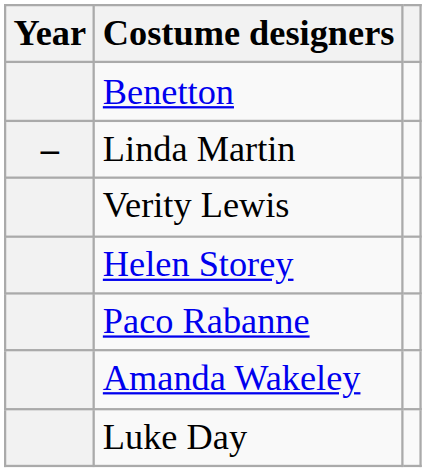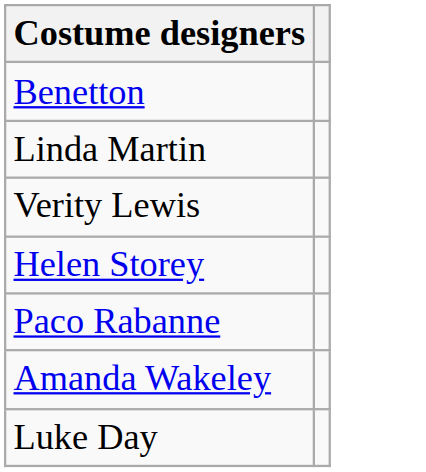 <table class="wikitable plainrowheaders">
 <tr>
-<th>Year</th>
 <th>Costume designers</th>
 <th></th>
 </tr>
 <tr>
-<th scope="row"></th>
 <td><a href='#'>Benetton</a></td>
 <td></td>
 </tr>
 <tr>
-<th scope="row">–</th>
 <td>Linda Martin</td>
 <td></td>
 </tr>
 <tr>
-<th scope="row"></th>
 <td>Verity Lewis</td>
 <td></td>
 </tr>
 <tr>
-<th scope="row"></th>
 <td><a href='#'>Helen Storey</a></td>
 <td></td>
 </tr>
 <tr>
-<th scope="row"></th>
 <td><a href='#'>Paco Rabanne</a></td>
 <td></td>
 </tr>
 <tr>
-<th scope="row"></th>
 <td><a href='#'>Amanda Wakeley</a></td>
 <td></td>
 </tr>
 <tr>
-<th scope="row"></th>
 <td>Luke Day</td>
 <td></td>
 </tr>
 </table>
